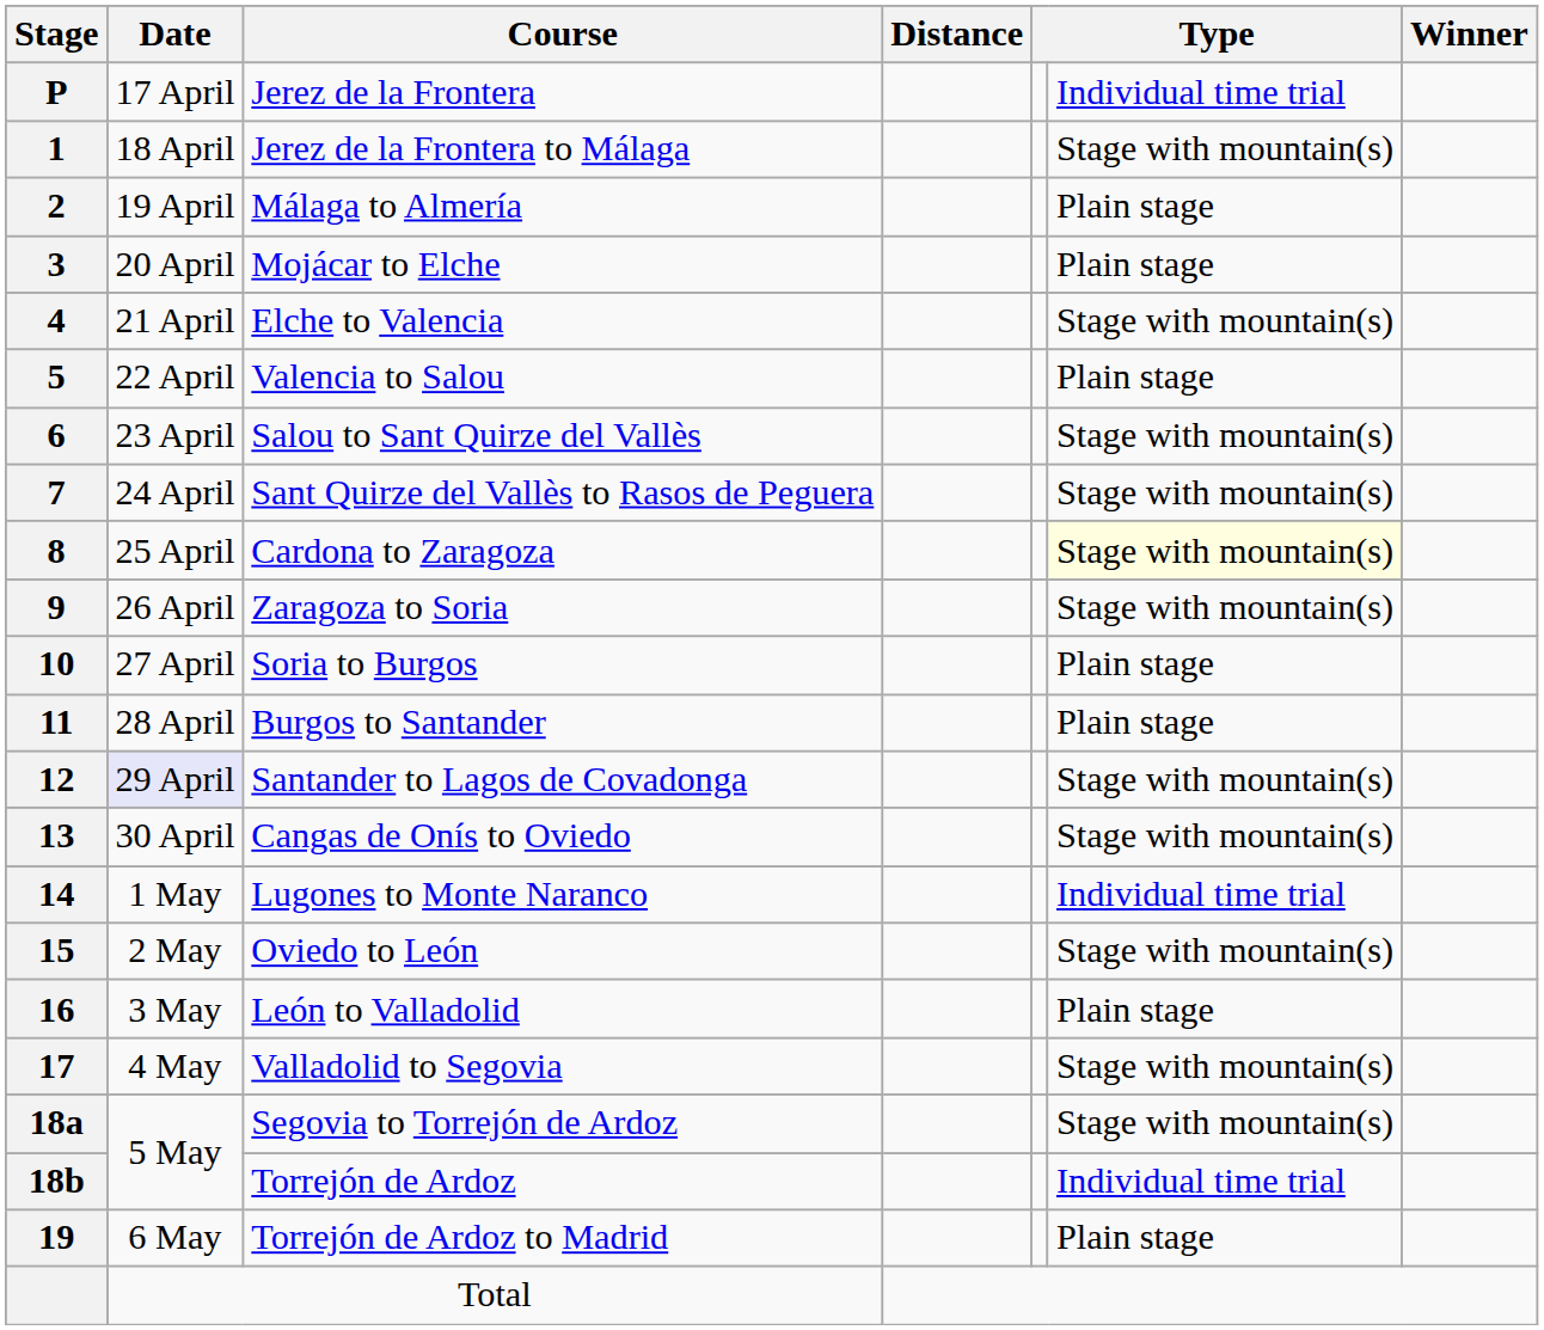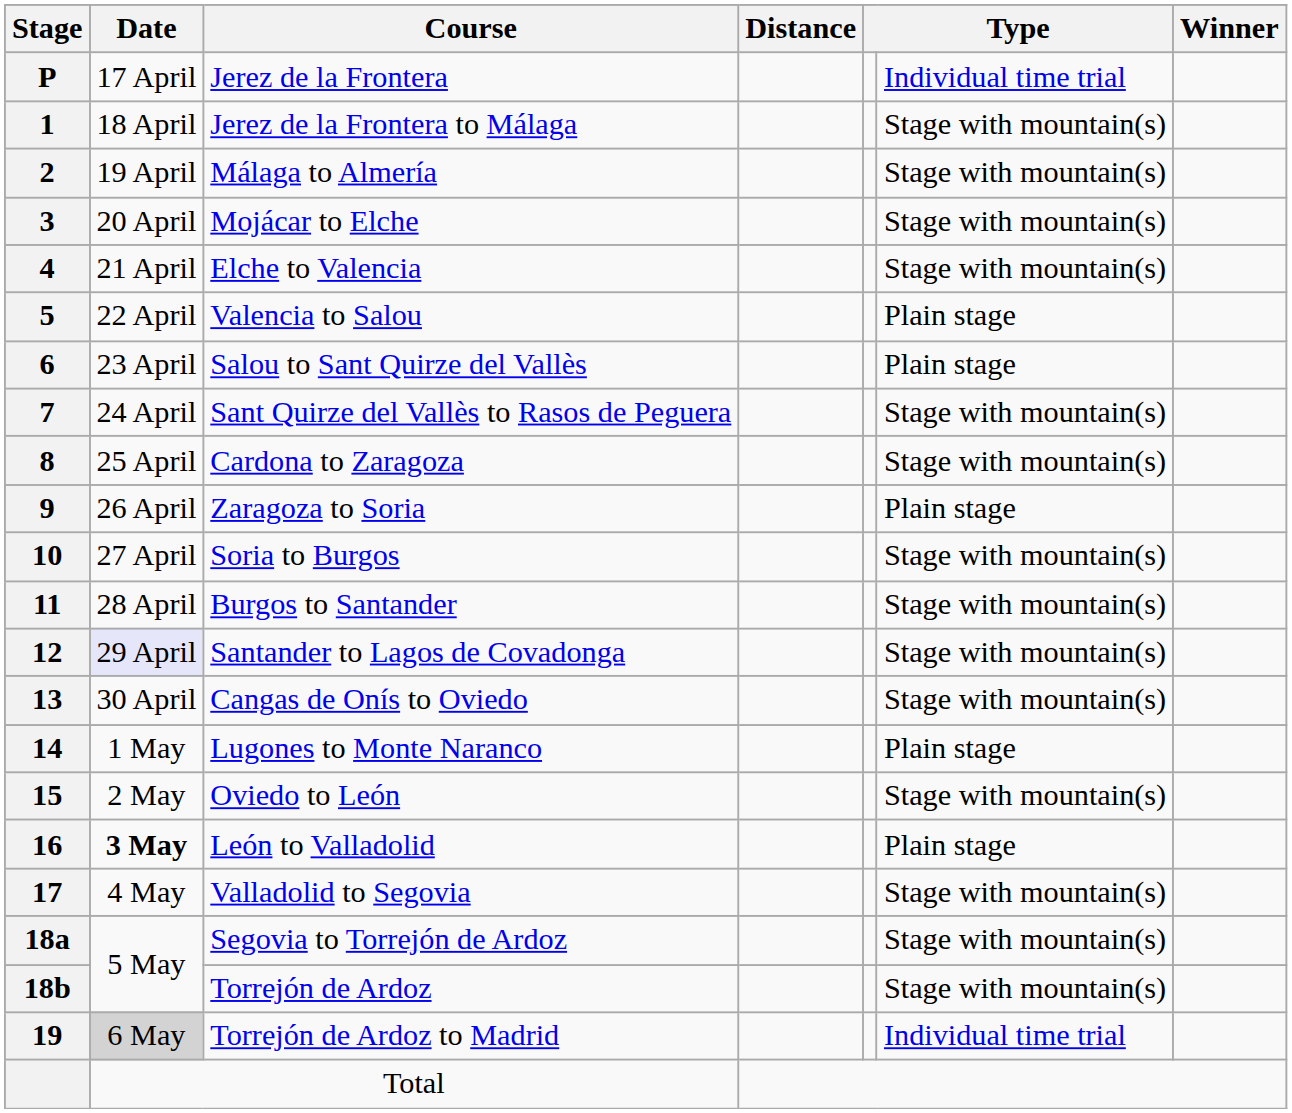 <table class="wikitable">
 <tr>
 <th>Stage</th>
 <th>Date</th>
 <th>Course</th>
 <th>Distance</th>
 <th colspan="2">Type</th>
 <th>Winner</th>
 </tr>
 <tr>
 <th style="text-align:center">P</th>
 <td style="text-align:center;">17 April</td>
 <td><a href='#'>Jerez de la Frontera</a></td>
 <td style="text-align:center;"></td>
 <td style="text-align:center;"></td>
 <td><a href='#'>Individual time trial</a></td>
 <td></td>
 </tr>
 <tr>
 <th style="text-align:center">1</th>
 <td style="text-align:center;">18 April</td>
 <td><a href='#'>Jerez de la Frontera</a> to <a href='#'>Málaga</a></td>
 <td style="text-align:center;"></td>
 <td style="text-align:center;"></td>
 <td>Stage with mountain(s)</td>
 <td></td>
 </tr>
 <tr>
 <th style="text-align:center">2</th>
 <td style="text-align:center;">19 April</td>
 <td><a href='#'>Málaga</a> to <a href='#'>Almería</a></td>
 <td style="text-align:center;"></td>
 <td style="text-align:center;"></td>
-<td>Plain stage</td>
+<td>Stage with mountain(s)</td>
 <td></td>
 </tr>
 <tr>
 <th style="text-align:center">3</th>
 <td style="text-align:center;">20 April</td>
 <td><a href='#'>Mojácar</a> to <a href='#'>Elche</a></td>
 <td style="text-align:center;"></td>
 <td style="text-align:center;"></td>
-<td>Plain stage</td>
+<td>Stage with mountain(s)</td>
 <td></td>
 </tr>
 <tr>
 <th style="text-align:center">4</th>
 <td style="text-align:center;">21 April</td>
 <td><a href='#'>Elche</a> to <a href='#'>Valencia</a></td>
 <td style="text-align:center;"></td>
 <td style="text-align:center;"></td>
 <td>Stage with mountain(s)</td>
 <td></td>
 </tr>
 <tr>
 <th style="text-align:center">5</th>
 <td style="text-align:center;">22 April</td>
 <td><a href='#'>Valencia</a> to <a href='#'>Salou</a></td>
 <td style="text-align:center;"></td>
 <td style="text-align:center;"></td>
 <td>Plain stage</td>
 <td></td>
 </tr>
 <tr>
 <th style="text-align:center">6</th>
 <td style="text-align:center;">23 April</td>
 <td><a href='#'>Salou</a> to <a href='#'>Sant Quirze del Vallès</a></td>
 <td style="text-align:center;"></td>
 <td style="text-align:center;"></td>
-<td>Stage with mountain(s)</td>
+<td>Plain stage</td>
 <td></td>
 </tr>
 <tr>
 <th style="text-align:center">7</th>
 <td style="text-align:center;">24 April</td>
 <td><a href='#'>Sant Quirze del Vallès</a> to <a href='#'>Rasos de Peguera</a></td>
 <td style="text-align:center;"></td>
 <td style="text-align:center;"></td>
 <td>Stage with mountain(s)</td>
 <td></td>
 </tr>
 <tr>
 <th style="text-align:center">8</th>
 <td style="text-align:center;">25 April</td>
 <td><a href='#'>Cardona</a> to <a href='#'>Zaragoza</a></td>
 <td style="text-align:center;"></td>
 <td style="text-align:center;"></td>
-<td style="background: lightyellow;">Stage with mountain(s)</td>
+<td>Stage with mountain(s)</td>
 <td></td>
 </tr>
 <tr>
 <th style="text-align:center">9</th>
 <td style="text-align:center;">26 April</td>
 <td><a href='#'>Zaragoza</a> to <a href='#'>Soria</a></td>
 <td style="text-align:center;"></td>
 <td style="text-align:center;"></td>
-<td>Stage with mountain(s)</td>
+<td>Plain stage</td>
 <td></td>
 </tr>
 <tr>
 <th style="text-align:center">10</th>
 <td style="text-align:center;">27 April</td>
 <td><a href='#'>Soria</a> to <a href='#'>Burgos</a></td>
 <td style="text-align:center;"></td>
 <td style="text-align:center;"></td>
-<td>Plain stage</td>
+<td>Stage with mountain(s)</td>
 <td></td>
 </tr>
 <tr>
 <th style="text-align:center">11</th>
 <td style="text-align:center;">28 April</td>
 <td><a href='#'>Burgos</a> to <a href='#'>Santander</a></td>
 <td style="text-align:center;"></td>
 <td style="text-align:center;"></td>
-<td>Plain stage</td>
+<td>Stage with mountain(s)</td>
 <td></td>
 </tr>
 <tr>
 <th style="text-align:center">12</th>
 <td style="background: lavender; text-align:center;">29 April</td>
 <td><a href='#'>Santander</a> to <a href='#'>Lagos de Covadonga</a></td>
 <td style="text-align:center;"></td>
 <td style="text-align:center;"></td>
 <td>Stage with mountain(s)</td>
 <td></td>
 </tr>
 <tr>
 <th style="text-align:center">13</th>
 <td style="text-align:center;">30 April</td>
 <td><a href='#'>Cangas de Onís</a> to <a href='#'>Oviedo</a></td>
 <td style="text-align:center;"></td>
 <td style="text-align:center;"></td>
 <td>Stage with mountain(s)</td>
 <td></td>
 </tr>
 <tr>
 <th style="text-align:center">14</th>
 <td style="text-align:center;">1 May</td>
 <td><a href='#'>Lugones</a> to <a href='#'>Monte Naranco</a></td>
 <td style="text-align:center;"></td>
 <td align="center"></td>
-<td><a href='#'>Individual time trial</a></td>
+<td>Plain stage</td>
 <td></td>
 </tr>
 <tr>
 <th style="text-align:center">15</th>
 <td style="text-align:center;">2 May</td>
 <td><a href='#'>Oviedo</a> to <a href='#'>León</a></td>
 <td style="text-align:center;"></td>
 <td style="text-align:center;"></td>
 <td>Stage with mountain(s)</td>
 <td></td>
 </tr>
 <tr>
 <th style="text-align:center">16</th>
-<td style="text-align:center;">3 May</td>
+<td style="text-align:center;"><strong>3 May</strong></td>
 <td><a href='#'>León</a> to <a href='#'>Valladolid</a></td>
 <td style="text-align:center;"></td>
 <td style="text-align:center;"></td>
 <td>Plain stage</td>
 <td></td>
 </tr>
 <tr>
 <th style="text-align:center">17</th>
 <td style="text-align:center;">4 May</td>
 <td><a href='#'>Valladolid</a> to <a href='#'>Segovia</a></td>
 <td style="text-align:center;"></td>
 <td style="text-align:center;"></td>
 <td>Stage with mountain(s)</td>
 <td></td>
 </tr>
 <tr>
 <th style="text-align:center">18a</th>
 <td style="text-align:center;" rowspan="2">5 May</td>
 <td><a href='#'>Segovia</a> to <a href='#'>Torrejón de Ardoz</a></td>
 <td style="text-align:center;"></td>
 <td style="text-align:center;"></td>
 <td>Stage with mountain(s)</td>
 <td></td>
 </tr>
 <tr>
 <th style="text-align:center">18b</th>
 <td><a href='#'>Torrejón de Ardoz</a></td>
 <td style="text-align:center;"></td>
 <td style="text-align:center;"></td>
-<td><a href='#'>Individual time trial</a></td>
+<td>Stage with mountain(s)</td>
 <td></td>
 </tr>
 <tr>
 <th style="text-align:center">19</th>
-<td style="text-align:center;">6 May</td>
+<td style="background: lightgrey; text-align:center;">6 May</td>
 <td><a href='#'>Torrejón de Ardoz</a> to <a href='#'>Madrid</a></td>
 <td style="text-align:center;"></td>
 <td style="text-align:center;"></td>
-<td>Plain stage</td>
+<td><a href='#'>Individual time trial</a></td>
 <td></td>
 </tr>
 <tr>
 <th></th>
 <td colspan="2" align=center>Total</td>
 <td colspan="5" align="center"></td>
 </tr>
 </table>
